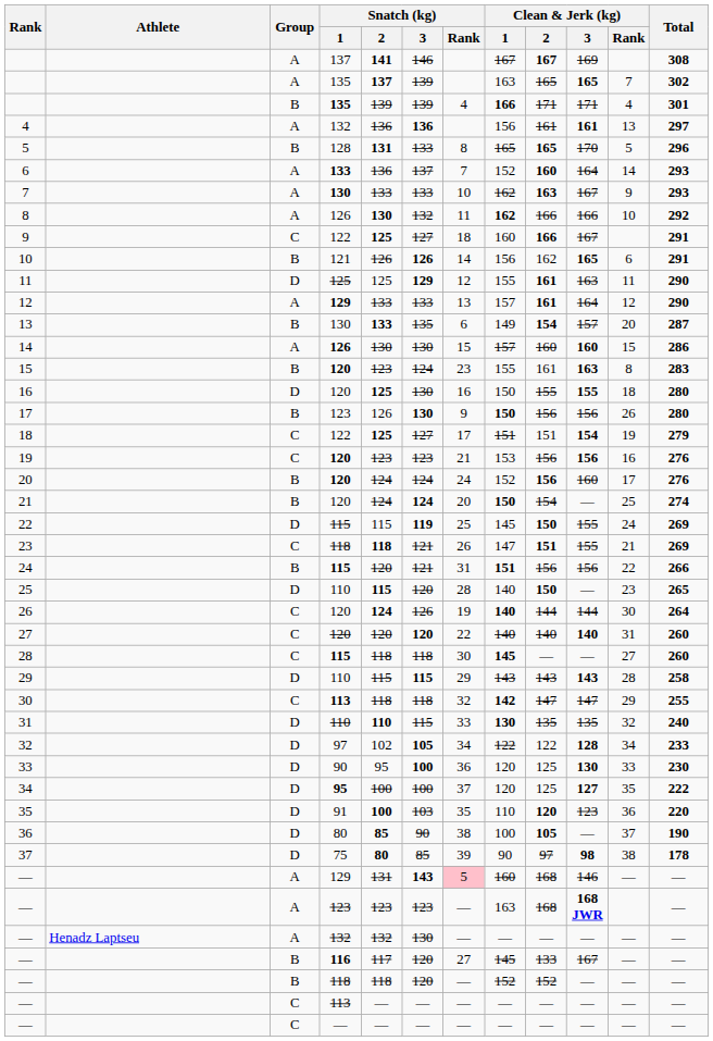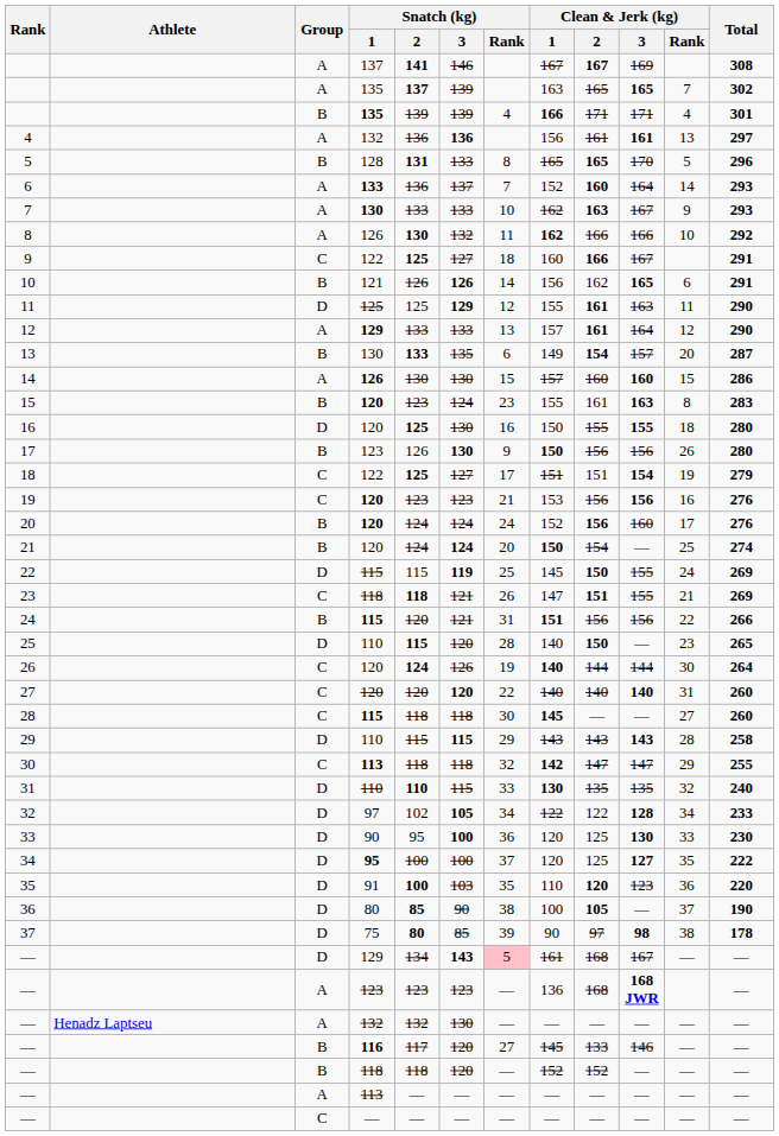 <table class = "wikitable" style="text-align:center;">
 <tr>
 <th rowspan=2 width=40>Rank</th>
 <th rowspan=2 width=250>Athlete</th>
 <th rowspan=2 width=50>Group</th>
 <th colspan=4>Snatch (kg)</th>
 <th colspan=4>Clean & Jerk (kg)</th>
 <th rowspan=2 width=60>Total</th>
 </tr>
 <tr>
 <th width=40>1</th>
 <th width=40>2</th>
 <th width=40>3</th>
 <th width=40>Rank</th>
 <th width=40>1</th>
 <th width=40>2</th>
 <th width=40>3</th>
 <th width=40>Rank</th>
 </tr>
 <tr>
 <td></td>
 <td align=left></td>
 <td>A</td>
 <td>137</td>
 <td><strong>141</strong></td>
 <td><s>146</s></td>
 <td></td>
 <td><s>167</s></td>
 <td><strong>167</strong></td>
 <td><s>169</s></td>
 <td></td>
 <td><strong>308</strong></td>
 </tr>
 <tr>
 <td></td>
 <td align=left></td>
 <td>A</td>
 <td>135</td>
 <td><strong>137</strong></td>
 <td><s>139</s></td>
 <td></td>
 <td>163</td>
 <td><s>165</s></td>
 <td><strong>165</strong></td>
 <td>7</td>
 <td><strong>302</strong></td>
 </tr>
 <tr>
 <td></td>
 <td align=left></td>
 <td>B</td>
 <td><strong>135</strong></td>
 <td><s>139</s></td>
 <td><s>139</s></td>
 <td>4</td>
 <td><strong>166</strong></td>
 <td><s>171</s></td>
 <td><s>171</s></td>
 <td>4</td>
 <td><strong>301</strong></td>
 </tr>
 <tr>
 <td>4</td>
 <td align=left></td>
 <td>A</td>
 <td>132</td>
 <td><s>136</s></td>
 <td><strong>136</strong></td>
 <td></td>
 <td>156</td>
 <td><s>161</s></td>
 <td><strong>161</strong></td>
 <td>13</td>
 <td><strong>297</strong></td>
 </tr>
 <tr>
 <td>5</td>
 <td align=left></td>
 <td>B</td>
 <td>128</td>
 <td><strong>131</strong></td>
 <td><s>133</s></td>
 <td>8</td>
 <td><s>165</s></td>
 <td><strong>165</strong></td>
 <td><s>170</s></td>
 <td>5</td>
 <td><strong>296</strong></td>
 </tr>
 <tr>
 <td>6</td>
 <td align=left></td>
 <td>A</td>
 <td><strong>133</strong></td>
 <td><s>136</s></td>
 <td><s>137</s></td>
 <td>7</td>
 <td>152</td>
 <td><strong>160</strong></td>
 <td><s>164</s></td>
 <td>14</td>
 <td><strong>293</strong></td>
 </tr>
 <tr>
 <td>7</td>
 <td align=left></td>
 <td>A</td>
 <td><strong>130</strong></td>
 <td><s>133</s></td>
 <td><s>133</s></td>
 <td>10</td>
 <td><s>162</s></td>
 <td><strong>163</strong></td>
 <td><s>167</s></td>
 <td>9</td>
 <td><strong>293</strong></td>
 </tr>
 <tr>
 <td>8</td>
 <td align=left></td>
 <td>A</td>
 <td>126</td>
 <td><strong>130</strong></td>
 <td><s>132</s></td>
 <td>11</td>
 <td><strong>162</strong></td>
 <td><s>166</s></td>
 <td><s>166</s></td>
 <td>10</td>
 <td><strong>292</strong></td>
 </tr>
 <tr>
 <td>9</td>
 <td align=left></td>
 <td>C</td>
 <td>122</td>
 <td><strong>125</strong></td>
 <td><s>127</s></td>
 <td>18</td>
 <td>160</td>
 <td><strong>166</strong></td>
 <td><s>167</s></td>
 <td></td>
 <td><strong>291</strong></td>
 </tr>
 <tr>
 <td>10</td>
 <td align=left></td>
 <td>B</td>
 <td>121</td>
 <td><s>126</s></td>
 <td><strong>126</strong></td>
 <td>14</td>
 <td>156</td>
 <td>162</td>
 <td><strong>165</strong></td>
 <td>6</td>
 <td><strong>291</strong></td>
 </tr>
 <tr>
 <td>11</td>
 <td align=left></td>
 <td>D</td>
 <td><s>125</s></td>
 <td>125</td>
 <td><strong>129</strong></td>
 <td>12</td>
 <td>155</td>
 <td><strong>161</strong></td>
 <td><s>163</s></td>
 <td>11</td>
 <td><strong>290</strong></td>
 </tr>
 <tr>
 <td>12</td>
 <td align=left></td>
 <td>A</td>
 <td><strong>129</strong></td>
 <td><s>133</s></td>
 <td><s>133</s></td>
 <td>13</td>
 <td>157</td>
 <td><strong>161</strong></td>
 <td><s>164</s></td>
 <td>12</td>
 <td><strong>290</strong></td>
 </tr>
 <tr>
 <td>13</td>
 <td align=left></td>
 <td>B</td>
 <td>130</td>
 <td><strong>133</strong></td>
 <td><s>135</s></td>
 <td>6</td>
 <td>149</td>
 <td><strong>154</strong></td>
 <td><s>157</s></td>
 <td>20</td>
 <td><strong>287</strong></td>
 </tr>
 <tr>
 <td>14</td>
 <td align=left></td>
 <td>A</td>
 <td><strong>126</strong></td>
 <td><s>130</s></td>
 <td><s>130</s></td>
 <td>15</td>
 <td><s>157</s></td>
 <td><s>160</s></td>
 <td><strong>160</strong></td>
 <td>15</td>
 <td><strong>286</strong></td>
 </tr>
 <tr>
 <td>15</td>
 <td align=left></td>
 <td>B</td>
 <td><strong>120</strong></td>
 <td><s>123</s></td>
 <td><s>124</s></td>
 <td>23</td>
 <td>155</td>
 <td>161</td>
 <td><strong>163</strong></td>
 <td>8</td>
 <td><strong>283</strong></td>
 </tr>
 <tr>
 <td>16</td>
 <td align=left></td>
 <td>D</td>
 <td>120</td>
 <td><strong>125</strong></td>
 <td><s>130</s></td>
 <td>16</td>
 <td>150</td>
 <td><s>155</s></td>
 <td><strong>155</strong></td>
 <td>18</td>
 <td><strong>280</strong></td>
 </tr>
 <tr>
 <td>17</td>
 <td align=left></td>
 <td>B</td>
 <td>123</td>
 <td>126</td>
 <td><strong>130</strong></td>
 <td>9</td>
 <td><strong>150</strong></td>
 <td><s>156</s></td>
 <td><s>156</s></td>
 <td>26</td>
 <td><strong>280</strong></td>
 </tr>
 <tr>
 <td>18</td>
 <td align=left></td>
 <td>C</td>
 <td>122</td>
 <td><strong>125</strong></td>
 <td><s>127</s></td>
 <td>17</td>
 <td><s>151</s></td>
 <td>151</td>
 <td><strong>154</strong></td>
 <td>19</td>
 <td><strong>279</strong></td>
 </tr>
 <tr>
 <td>19</td>
 <td align=left></td>
 <td>C</td>
 <td><strong>120</strong></td>
 <td><s>123</s></td>
 <td><s>123</s></td>
 <td>21</td>
 <td>153</td>
 <td><s>156</s></td>
 <td><strong>156</strong></td>
 <td>16</td>
 <td><strong>276</strong></td>
 </tr>
 <tr>
 <td>20</td>
 <td align=left></td>
 <td>B</td>
 <td><strong>120</strong></td>
 <td><s>124</s></td>
 <td><s>124</s></td>
 <td>24</td>
 <td>152</td>
 <td><strong>156</strong></td>
 <td><s>160</s></td>
 <td>17</td>
 <td><strong>276</strong></td>
 </tr>
 <tr>
 <td>21</td>
 <td align=left></td>
 <td>B</td>
 <td>120</td>
 <td><s>124</s></td>
 <td><strong>124</strong></td>
 <td>20</td>
 <td><strong>150</strong></td>
 <td><s>154</s></td>
 <td>—</td>
 <td>25</td>
 <td><strong>274</strong></td>
 </tr>
 <tr>
 <td>22</td>
 <td align=left></td>
 <td>D</td>
 <td><s>115</s></td>
 <td>115</td>
 <td><strong>119</strong></td>
 <td>25</td>
 <td>145</td>
 <td><strong>150</strong></td>
 <td><s>155</s></td>
 <td>24</td>
 <td><strong>269</strong></td>
 </tr>
 <tr>
 <td>23</td>
 <td align=left></td>
 <td>C</td>
 <td><s>118</s></td>
 <td><strong>118</strong></td>
 <td><s>121</s></td>
 <td>26</td>
 <td>147</td>
 <td><strong>151</strong></td>
 <td><s>155</s></td>
 <td>21</td>
 <td><strong>269</strong></td>
 </tr>
 <tr>
 <td>24</td>
 <td align=left></td>
 <td>B</td>
 <td><strong>115</strong></td>
 <td><s>120</s></td>
 <td><s>121</s></td>
 <td>31</td>
 <td><strong>151</strong></td>
 <td><s>156</s></td>
 <td><s>156</s></td>
 <td>22</td>
 <td><strong>266</strong></td>
 </tr>
 <tr>
 <td>25</td>
 <td align=left></td>
 <td>D</td>
 <td>110</td>
 <td><strong>115</strong></td>
 <td><s>120</s></td>
 <td>28</td>
 <td>140</td>
 <td><strong>150</strong></td>
 <td>—</td>
 <td>23</td>
 <td><strong>265</strong></td>
 </tr>
 <tr>
 <td>26</td>
 <td align=left></td>
 <td>C</td>
 <td>120</td>
 <td><strong>124</strong></td>
 <td><s>126</s></td>
 <td>19</td>
 <td><strong>140</strong></td>
 <td><s>144</s></td>
 <td><s>144</s></td>
 <td>30</td>
 <td><strong>264</strong></td>
 </tr>
 <tr>
 <td>27</td>
 <td align=left></td>
 <td>C</td>
 <td><s>120</s></td>
 <td><s>120</s></td>
 <td><strong>120</strong></td>
 <td>22</td>
 <td><s>140</s></td>
 <td><s>140</s></td>
 <td><strong>140</strong></td>
 <td>31</td>
 <td><strong>260</strong></td>
 </tr>
 <tr>
 <td>28</td>
 <td align=left></td>
 <td>C</td>
 <td><strong>115</strong></td>
 <td><s>118</s></td>
 <td><s>118</s></td>
 <td>30</td>
 <td><strong>145</strong></td>
 <td>—</td>
 <td>—</td>
 <td>27</td>
 <td><strong>260</strong></td>
 </tr>
 <tr>
 <td>29</td>
 <td align=left></td>
 <td>D</td>
 <td>110</td>
 <td><s>115</s></td>
 <td><strong>115</strong></td>
 <td>29</td>
 <td><s>143</s></td>
 <td><s>143</s></td>
 <td><strong>143</strong></td>
 <td>28</td>
 <td><strong>258</strong></td>
 </tr>
 <tr>
 <td>30</td>
 <td align=left></td>
 <td>C</td>
 <td><strong>113</strong></td>
 <td><s>118</s></td>
 <td><s>118</s></td>
 <td>32</td>
 <td><strong>142</strong></td>
 <td><s>147</s></td>
 <td><s>147</s></td>
 <td>29</td>
 <td><strong>255</strong></td>
 </tr>
 <tr>
 <td>31</td>
 <td align=left></td>
 <td>D</td>
 <td><s>110</s></td>
 <td><strong>110</strong></td>
 <td><s>115</s></td>
 <td>33</td>
 <td><strong>130</strong></td>
 <td><s>135</s></td>
 <td><s>135</s></td>
 <td>32</td>
 <td><strong>240</strong></td>
 </tr>
 <tr>
 <td>32</td>
 <td align=left></td>
 <td>D</td>
 <td>97</td>
 <td>102</td>
 <td><strong>105</strong></td>
 <td>34</td>
 <td><s>122</s></td>
 <td>122</td>
 <td><strong>128</strong></td>
 <td>34</td>
 <td><strong>233</strong></td>
 </tr>
 <tr>
 <td>33</td>
 <td align=left></td>
 <td>D</td>
 <td>90</td>
 <td>95</td>
 <td><strong>100</strong></td>
 <td>36</td>
 <td>120</td>
 <td>125</td>
 <td><strong>130</strong></td>
 <td>33</td>
 <td><strong>230</strong></td>
 </tr>
 <tr>
 <td>34</td>
 <td align=left></td>
 <td>D</td>
 <td><strong>95</strong></td>
 <td><s>100</s></td>
 <td><s>100</s></td>
 <td>37</td>
 <td>120</td>
 <td>125</td>
 <td><strong>127</strong></td>
 <td>35</td>
 <td><strong>222</strong></td>
 </tr>
 <tr>
 <td>35</td>
 <td align=left></td>
 <td>D</td>
 <td>91</td>
 <td><strong>100</strong></td>
 <td><s>103</s></td>
 <td>35</td>
 <td>110</td>
 <td><strong>120</strong></td>
 <td><s>123</s></td>
 <td>36</td>
 <td><strong>220</strong></td>
 </tr>
 <tr>
 <td>36</td>
 <td align=left></td>
 <td>D</td>
 <td>80</td>
 <td><strong>85</strong></td>
 <td><s>90</s></td>
 <td>38</td>
 <td>100</td>
 <td><strong>105</strong></td>
 <td>—</td>
 <td>37</td>
 <td><strong>190</strong></td>
 </tr>
 <tr>
 <td>37</td>
 <td align=left></td>
 <td>D</td>
 <td>75</td>
 <td><strong>80</strong></td>
 <td><s>85</s></td>
 <td>39</td>
 <td>90</td>
 <td><s>97</s></td>
 <td><strong>98</strong></td>
 <td>38</td>
 <td><strong>178</strong></td>
 </tr>
 <tr>
 <td>—</td>
 <td align=left></td>
-<td>A</td>
+<td>D</td>
 <td>129</td>
-<td><s>131</s></td>
+<td><s>134</s></td>
 <td><strong>143</strong></td>
 <td style="background: pink;">5</td>
-<td><s>160</s></td>
+<td><s>161</s></td>
 <td><s>168</s></td>
-<td><s>146</s></td>
+<td><s>167</s></td>
 <td>—</td>
 <td>—</td>
 </tr>
 <tr>
 <td>—</td>
 <td align=left></td>
 <td>A</td>
 <td><s>123</s></td>
 <td><s>123</s></td>
 <td><s>123</s></td>
 <td>—</td>
-<td>163</td>
+<td>136</td>
 <td><s>168</s></td>
 <td><strong>168 <a href='#'>JWR</a></strong></td>
 <td></td>
 <td>—</td>
 </tr>
 <tr>
 <td>—</td>
 <td align=left> <a href='#'>Henadz Laptseu</a> </td>
 <td>A</td>
 <td><s>132</s></td>
 <td><s>132</s></td>
 <td><s>130</s></td>
 <td>—</td>
 <td>—</td>
 <td>—</td>
 <td>—</td>
 <td>—</td>
 <td>—</td>
 </tr>
 <tr>
 <td>—</td>
 <td align=left></td>
 <td>B</td>
 <td><strong>116</strong></td>
 <td><s>117</s></td>
 <td><s>120</s></td>
 <td>27</td>
 <td><s>145</s></td>
 <td><s>133</s></td>
-<td><s>167</s></td>
+<td><s>146</s></td>
 <td>—</td>
 <td>—</td>
 </tr>
 <tr>
 <td>—</td>
 <td align=left></td>
 <td>B</td>
 <td><s>118</s></td>
 <td><s>118</s></td>
 <td><s>120</s></td>
 <td>—</td>
 <td><s>152</s></td>
 <td><s>152</s></td>
 <td>—</td>
 <td>—</td>
 <td>—</td>
 </tr>
 <tr>
 <td>—</td>
 <td align=left></td>
-<td>C</td>
+<td>A</td>
 <td><s>113</s></td>
 <td>—</td>
 <td>—</td>
 <td>—</td>
 <td>—</td>
 <td>—</td>
 <td>—</td>
 <td>—</td>
 <td>—</td>
 </tr>
 <tr>
 <td>—</td>
 <td align=left></td>
 <td>C</td>
 <td>—</td>
 <td>—</td>
 <td>—</td>
 <td>—</td>
 <td>—</td>
 <td>—</td>
 <td>—</td>
 <td>—</td>
 <td>—</td>
 </tr>
 </table>
